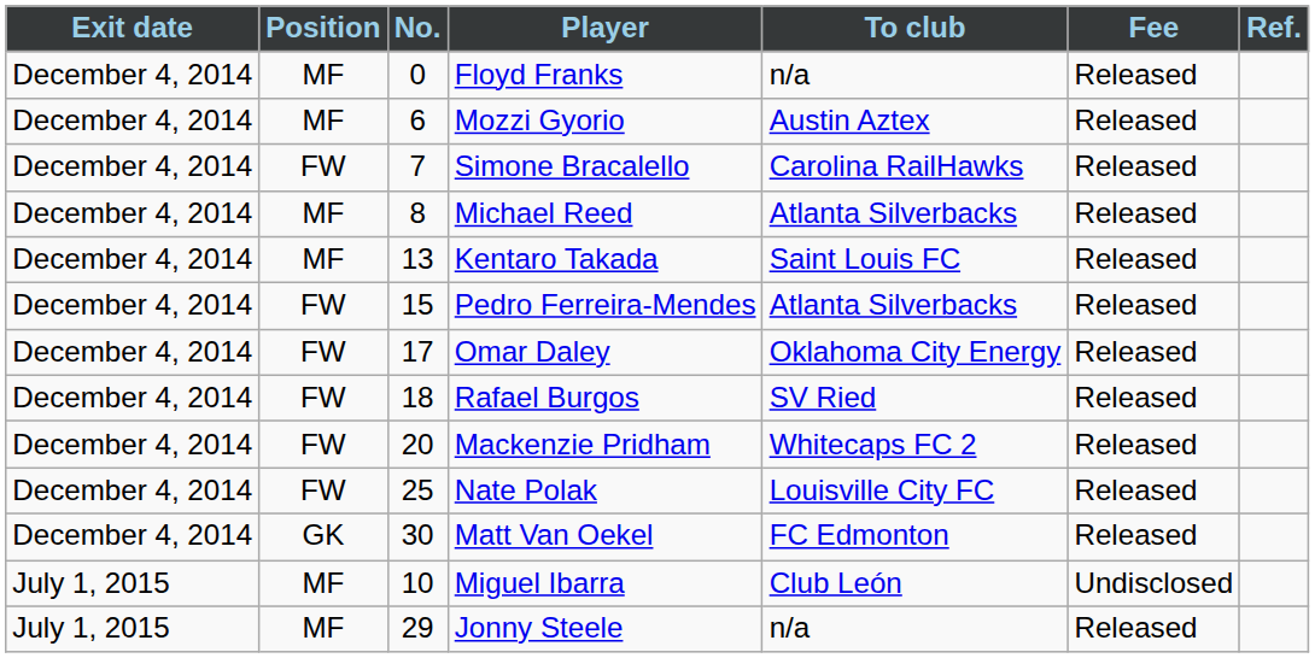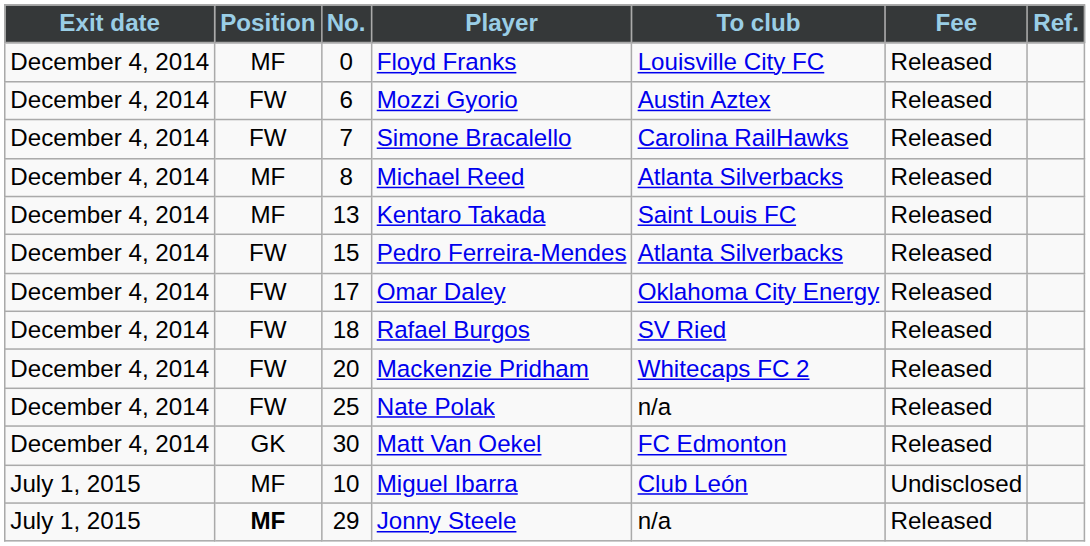 <table class="wikitable sortable">
 <tr>
 <th style="background:#353839; color:#9acee6;">Exit date</th>
 <th style="background:#353839; color:#9acee6;">Position</th>
 <th style="background:#353839; color:#9acee6;">No.</th>
 <th style="background:#353839; color:#9acee6;">Player</th>
 <th style="background:#353839; color:#9acee6;">To club</th>
 <th style="background:#353839; color:#9acee6;">Fee</th>
 <th style="background:#353839; color:#9acee6;">Ref.</th>
 </tr>
 <tr>
 <td>December 4, 2014</td>
 <td style="text-align:center;">MF</td>
 <td style="text-align:center;">0</td>
 <td style="text-align:left;"> <a href='#'>Floyd Franks</a></td>
-<td style="text-align:left;">n/a</td>
+<td style="text-align:left;"> <a href='#'>Louisville City FC</a></td>
 <td>Released</td>
 <td></td>
 </tr>
 <tr>
 <td>December 4, 2014</td>
-<td style="text-align:center;">MF</td>
+<td style="text-align:center;">FW</td>
 <td style="text-align:center;">6</td>
 <td style="text-align:left;"> <a href='#'>Mozzi Gyorio</a></td>
 <td style="text-align:left;"> <a href='#'>Austin Aztex</a></td>
 <td>Released</td>
 <td></td>
 </tr>
 <tr>
 <td>December 4, 2014</td>
 <td style="text-align:center;">FW</td>
 <td style="text-align:center;">7</td>
 <td style="text-align:left;"> <a href='#'>Simone Bracalello</a></td>
 <td style="text-align:left;"> <a href='#'>Carolina RailHawks</a></td>
 <td>Released</td>
 <td></td>
 </tr>
 <tr>
 <td>December 4, 2014</td>
 <td style="text-align:center;">MF</td>
 <td style="text-align:center;">8</td>
 <td style="text-align:left;"> <a href='#'>Michael Reed</a></td>
 <td style="text-align:left;"> <a href='#'>Atlanta Silverbacks</a></td>
 <td>Released</td>
 <td></td>
 </tr>
 <tr>
 <td>December 4, 2014</td>
 <td style="text-align:center;">MF</td>
 <td style="text-align:center;">13</td>
 <td style="text-align:left;"> <a href='#'>Kentaro Takada</a></td>
 <td style="text-align:left;"> <a href='#'>Saint Louis FC</a></td>
 <td>Released</td>
 <td></td>
 </tr>
 <tr>
 <td>December 4, 2014</td>
 <td style="text-align:center;">FW</td>
 <td style="text-align:center;">15</td>
 <td style="text-align:left;"> <a href='#'>Pedro Ferreira-Mendes</a></td>
 <td style="text-align:left;"> <a href='#'>Atlanta Silverbacks</a></td>
 <td>Released</td>
 <td></td>
 </tr>
 <tr>
 <td>December 4, 2014</td>
 <td style="text-align:center;">FW</td>
 <td style="text-align:center;">17</td>
 <td style="text-align:left;"> <a href='#'>Omar Daley</a></td>
 <td style="text-align:left;"> <a href='#'>Oklahoma City Energy</a></td>
 <td>Released</td>
 <td></td>
 </tr>
 <tr>
 <td>December 4, 2014</td>
 <td style="text-align:center;">FW</td>
 <td style="text-align:center;">18</td>
 <td style="text-align:left;"> <a href='#'>Rafael Burgos</a></td>
 <td style="text-align:left;"> <a href='#'>SV Ried</a></td>
 <td>Released</td>
 <td></td>
 </tr>
 <tr>
 <td>December 4, 2014</td>
 <td style="text-align:center;">FW</td>
 <td style="text-align:center;">20</td>
 <td style="text-align:left;"> <a href='#'>Mackenzie Pridham</a></td>
 <td style="text-align:left;"> <a href='#'>Whitecaps FC 2</a></td>
 <td>Released</td>
 <td></td>
 </tr>
 <tr>
 <td>December 4, 2014</td>
 <td style="text-align:center;">FW</td>
 <td style="text-align:center;">25</td>
 <td style="text-align:left;"> <a href='#'>Nate Polak</a></td>
-<td style="text-align:left;"> <a href='#'>Louisville City FC</a></td>
+<td style="text-align:left;">n/a</td>
 <td>Released</td>
 <td></td>
 </tr>
 <tr>
 <td>December 4, 2014</td>
 <td style="text-align:center;">GK</td>
 <td style="text-align:center;">30</td>
 <td style="text-align:left;"> <a href='#'>Matt Van Oekel</a></td>
 <td style="text-align:left;"> <a href='#'>FC Edmonton</a></td>
 <td>Released</td>
 <td></td>
 </tr>
 <tr>
 <td>July 1, 2015</td>
 <td style="text-align:center;">MF</td>
 <td style="text-align:center;">10</td>
 <td style="text-align:left;"> <a href='#'>Miguel Ibarra</a></td>
 <td style="text-align:left;"> <a href='#'>Club León</a></td>
 <td>Undisclosed<br></td>
 <td></td>
 </tr>
 <tr>
 <td>July 1, 2015</td>
-<td style="text-align:center;">MF</td>
+<td style="text-align:center;"><strong>MF</strong></td>
 <td style="text-align:center;">29</td>
 <td style="text-align:left;"> <a href='#'>Jonny Steele</a></td>
 <td style="text-align:left;">n/a</td>
 <td>Released</td>
 <td></td>
 </tr>
 </table>
